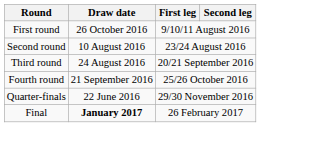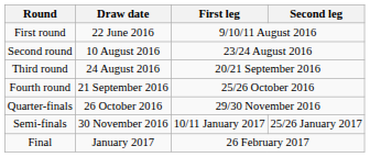 <table class="wikitable" style="text-align:center">
 <tr>
 <th>Round</th>
 <th>Draw date</th>
 <th>First leg</th>
 <th>Second leg</th>
 </tr>
 <tr>
 <td>First round</td>
-<td>26 October 2016</td>
+<td>22 June 2016</td>
 <td colspan=2>9/10/11 August 2016</td>
 </tr>
 <tr>
 <td>Second round</td>
 <td>10 August 2016</td>
 <td colspan=2>23/24 August 2016</td>
 </tr>
 <tr>
 <td>Third round</td>
 <td>24 August 2016</td>
 <td colspan=2>20/21 September 2016</td>
 </tr>
 <tr>
 <td>Fourth round</td>
 <td>21 September 2016</td>
 <td colspan=2>25/26 October 2016</td>
 </tr>
 <tr>
 <td>Quarter-finals</td>
-<td>22 June 2016</td>
+<td>26 October 2016</td>
 <td colspan=2>29/30 November 2016</td>
 </tr>
 <tr>
+<td>Semi-finals</td>
+<td>30 November 2016</td>
+<td>10/11 January 2017</td>
+<td>25/26 January 2017</td>
+</tr>
+<tr>
 <td>Final</td>
-<td><strong>January 2017</strong></td>
+<td>January 2017</td>
 <td colspan=2>26 February 2017</td>
 </tr>
 </table>
